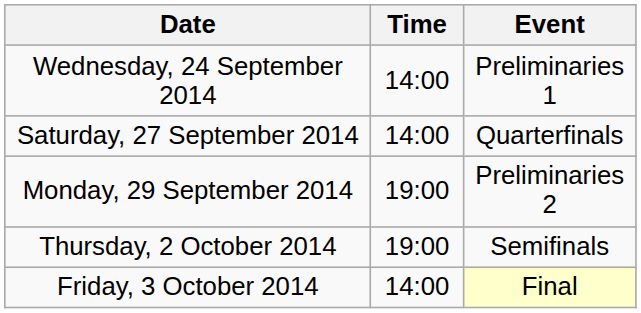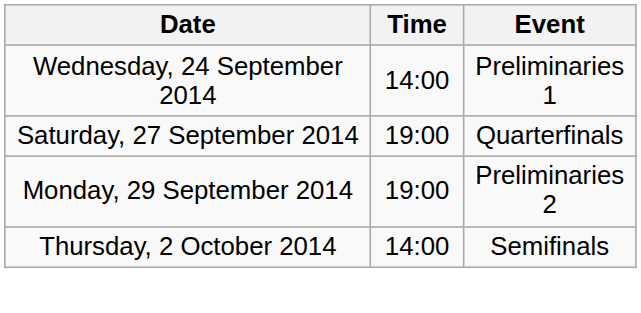 <table class = "wikitable" style="text-align:center;">
 <tr>
 <th width=220>Date</th>
 <th width=50>Time</th>
 <th width=100>Event</th>
 </tr>
 <tr>
 <td>Wednesday, 24 September 2014</td>
 <td>14:00</td>
 <td>Preliminaries 1</td>
 </tr>
 <tr>
 <td>Saturday, 27 September 2014</td>
-<td>14:00</td>
+<td>19:00</td>
 <td>Quarterfinals</td>
 </tr>
 <tr>
 <td>Monday, 29 September 2014</td>
 <td>19:00</td>
 <td>Preliminaries 2</td>
 </tr>
 <tr>
 <td>Thursday, 2 October 2014</td>
-<td>19:00</td>
+<td>14:00</td>
 <td>Semifinals</td>
 </tr>
-<tr>
-<td>Friday, 3 October 2014</td>
-<td>14:00</td>
-<td bgcolor=ffffcc>Final</td>
-</tr>
 </table>
